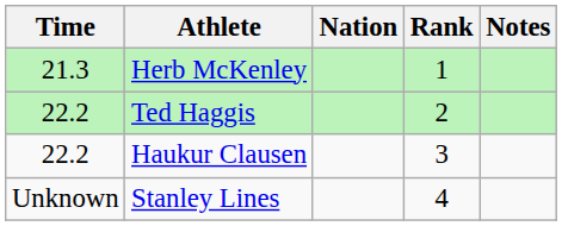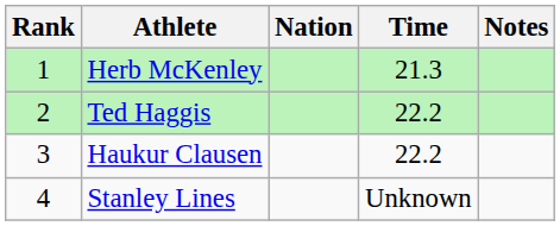 <table class="wikitable sortable" style="text-align:center">
 <tr>
-<th>Time</th>
+<th>Rank</th>
 <th>Athlete</th>
 <th>Nation</th>
-<th>Rank</th>
+<th>Time</th>
 <th>Notes</th>
 </tr>
 <tr bgcolor=#bbf3bb>
-<td>21.3</td>
+<td>1</td>
 <td align=left><a href='#'>Herb McKenley</a></td>
 <td align=left></td>
-<td>1</td>
+<td>21.3</td>
 <td></td>
 </tr>
 <tr bgcolor=#bbf3bb>
-<td>22.2</td>
+<td>2</td>
 <td align=left><a href='#'>Ted Haggis</a></td>
 <td align=left></td>
-<td>2</td>
+<td>22.2</td>
 <td></td>
 </tr>
 <tr>
-<td>22.2</td>
+<td>3</td>
 <td align=left><a href='#'>Haukur Clausen</a></td>
 <td align=left></td>
-<td>3</td>
+<td>22.2</td>
 <td></td>
 </tr>
 <tr>
-<td data-sort-value=30.0>Unknown</td>
+<td>4</td>
 <td align=left><a href='#'>Stanley Lines</a></td>
 <td align=left></td>
-<td>4</td>
+<td data-sort-value=30.0>Unknown</td>
 <td></td>
 </tr>
 </table>
